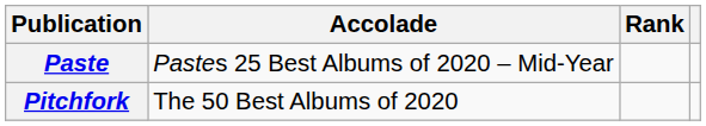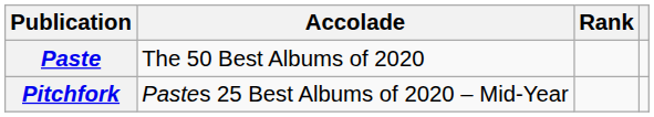 <table class="wikitable sortable plainrowheaders">
 <tr>
 <th scope="col">Publication</th>
 <th scope="col">Accolade</th>
 <th scope="col">Rank</th>
 <th scope="col" class="unsortable"></th>
 </tr>
 <tr>
 <th scope="row"><em><a href='#'>Paste</a></em></th>
-<td><em>Paste</em>s 25 Best Albums of 2020 – Mid-Year</td>
+<td>The 50 Best Albums of 2020</td>
 <td></td>
 <td></td>
 </tr>
 <tr>
 <th scope="row"><em><a href='#'>Pitchfork</a></em></th>
-<td>The 50 Best Albums of 2020</td>
+<td><em>Paste</em>s 25 Best Albums of 2020 – Mid-Year</td>
 <td></td>
 <td></td>
 </tr>
 </table>
